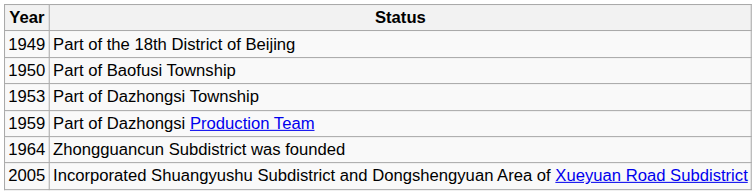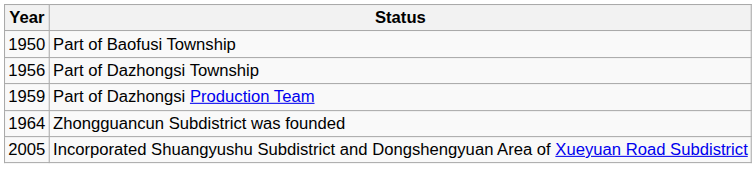 <table class="wikitable">
 <tr>
 <th>Year</th>
 <th>Status</th>
 </tr>
 <tr>
-<td>1949</td>
-<td>Part of the 18th District of Beijing</td>
-</tr>
-<tr>
 <td>1950</td>
 <td>Part of Baofusi Township</td>
 </tr>
 <tr>
-<td>1953</td>
+<td>1956</td>
 <td>Part of Dazhongsi Township</td>
 </tr>
 <tr>
 <td>1959</td>
 <td>Part of Dazhongsi <a href='#'>Production Team</a></td>
 </tr>
 <tr>
 <td>1964</td>
 <td>Zhongguancun Subdistrict was founded</td>
 </tr>
 <tr>
 <td>2005</td>
 <td>Incorporated Shuangyushu Subdistrict and Dongshengyuan Area of <a href='#'>Xueyuan Road Subdistrict</a></td>
 </tr>
 </table>
